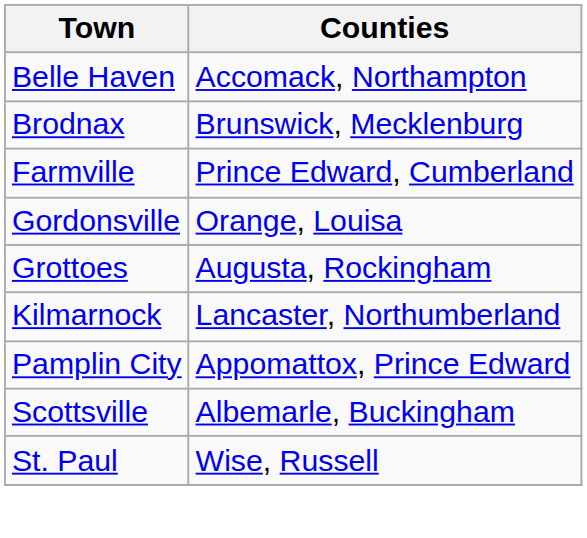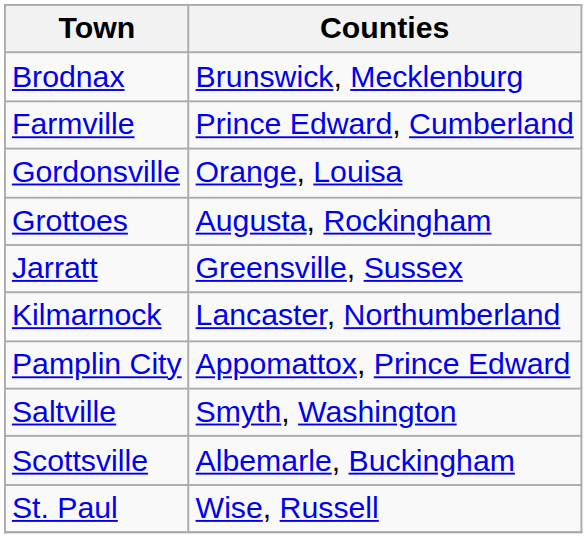 <table class="wikitable sortable">
 <tr>
 <th>Town</th>
 <th>Counties</th>
-</tr>
-<tr --->
-<td><a href='#'>Belle Haven</a></td>
-<td><a href='#'>Accomack</a>, <a href='#'>Northampton</a></td>
 </tr>
 <tr --->
 <td><a href='#'>Brodnax</a></td>
 <td><a href='#'>Brunswick</a>, <a href='#'>Mecklenburg</a></td>
 </tr>
 <tr --->
 <td><a href='#'>Farmville</a></td>
 <td><a href='#'>Prince Edward</a>, <a href='#'>Cumberland</a></td>
 </tr>
 <tr --->
 <td><a href='#'>Gordonsville</a></td>
 <td><a href='#'>Orange</a>, <a href='#'>Louisa</a></td>
 </tr>
 <tr --->
 <td><a href='#'>Grottoes</a></td>
 <td><a href='#'>Augusta</a>, <a href='#'>Rockingham</a></td>
 </tr>
 <tr --->
+<td><a href='#'>Jarratt</a></td>
+<td><a href='#'>Greensville</a>, <a href='#'>Sussex</a></td>
+</tr>
+<tr --->
 <td><a href='#'>Kilmarnock</a></td>
 <td><a href='#'>Lancaster</a>, <a href='#'>Northumberland</a></td>
 </tr>
 <tr --->
 <td><a href='#'>Pamplin City</a></td>
 <td><a href='#'>Appomattox</a>, <a href='#'>Prince Edward</a></td>
+</tr>
+<tr --->
+<td><a href='#'>Saltville</a></td>
+<td><a href='#'>Smyth</a>, <a href='#'>Washington</a></td>
 </tr>
 <tr --->
 <td><a href='#'>Scottsville</a></td>
 <td><a href='#'>Albemarle</a>, <a href='#'>Buckingham</a></td>
 </tr>
 <tr --->
 <td><a href='#'>St. Paul</a></td>
 <td><a href='#'>Wise</a>, <a href='#'>Russell</a></td>
 </tr>
 <tr --->
 </tr>
 </table>
